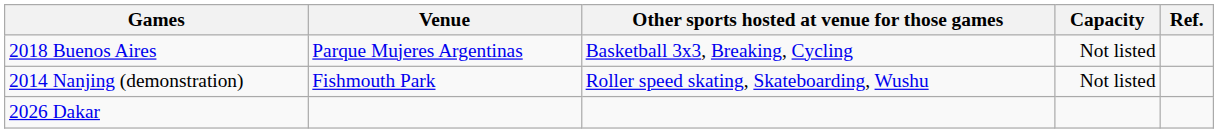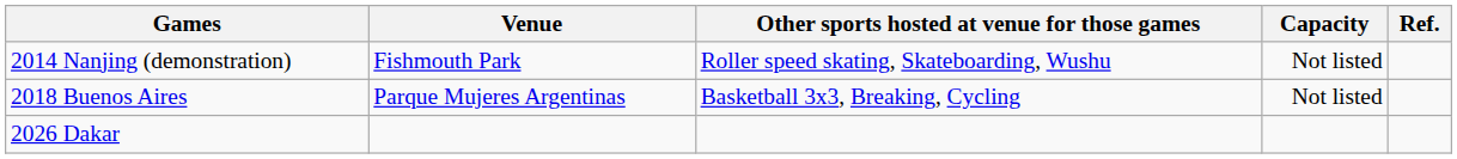 <table class="wikitable sortable" width="1000px">
 <tr>
 <th>Games</th>
 <th>Venue</th>
 <th>Other sports hosted at venue for those games</th>
 <th>Capacity</th>
 <th>Ref.</th>
 </tr>
 <tr>
-<td><a href='#'>2018 Buenos Aires</a></td>
-<td><a href='#'>Parque Mujeres Argentinas</a></td>
-<td><a href='#'>Basketball 3x3</a>, <a href='#'>Breaking</a>, <a href='#'>Cycling</a></td>
+<td><a href='#'>2014 Nanjing</a> (demonstration)</td>
+<td><a href='#'>Fishmouth Park</a></td>
+<td><a href='#'>Roller speed skating</a>, <a href='#'>Skateboarding</a>, <a href='#'>Wushu</a></td>
 <td align="right">Not listed</td>
 <td align="center"></td>
 </tr>
 <tr>
-<td><a href='#'>2014 Nanjing</a> (demonstration)</td>
-<td><a href='#'>Fishmouth Park</a></td>
-<td><a href='#'>Roller speed skating</a>, <a href='#'>Skateboarding</a>, <a href='#'>Wushu</a></td>
+<td><a href='#'>2018 Buenos Aires</a></td>
+<td><a href='#'>Parque Mujeres Argentinas</a></td>
+<td><a href='#'>Basketball 3x3</a>, <a href='#'>Breaking</a>, <a href='#'>Cycling</a></td>
 <td align="right">Not listed</td>
 <td align="center"></td>
 </tr>
 <tr>
 <td><a href='#'>2026 Dakar</a></td>
 <td></td>
 <td></td>
 <td align="right"></td>
 <td align="center"></td>
 </tr>
 </table>
